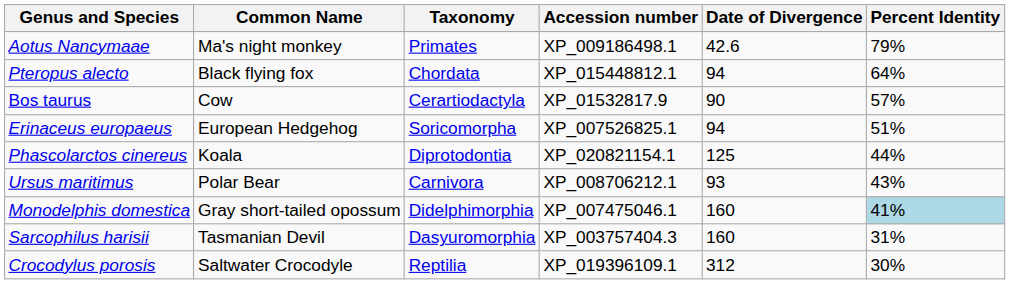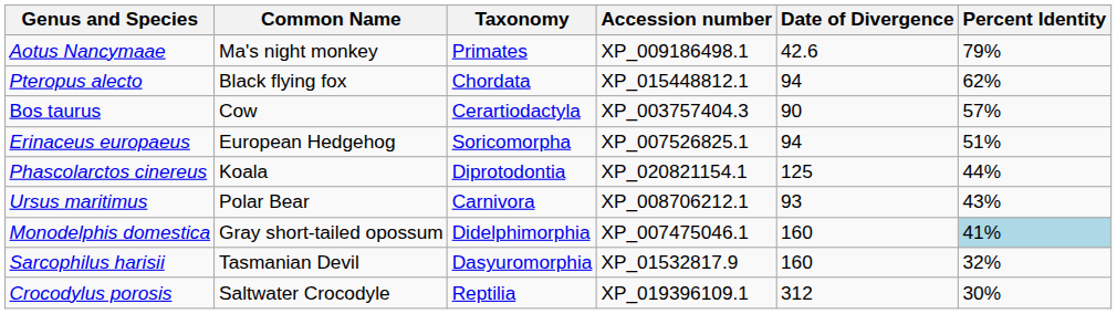 <table class="wikitable">
 <tr>
 <th>Genus and Species</th>
 <th>Common Name</th>
 <th>Taxonomy</th>
 <th>Accession number</th>
 <th>Date of Divergence</th>
 <th>Percent Identity</th>
 </tr>
 <tr>
 <td><a href='#'><em>Aotus Nancymaae</em></a></td>
 <td>Ma's night monkey</td>
 <td><a href='#'>Primates</a></td>
 <td>XP_009186498.1</td>
 <td>42.6</td>
 <td>79%</td>
 </tr>
 <tr>
 <td><a href='#'><em>Pteropus alecto</em></a></td>
 <td>Black flying fox</td>
 <td><a href='#'>Chordata</a></td>
 <td>XP_015448812.1</td>
 <td>94</td>
-<td>64%</td>
+<td>62%</td>
 </tr>
 <tr>
 <td><a href='#'>Bos taurus</a></td>
 <td>Cow</td>
 <td><a href='#'>Cerartiodactyla</a></td>
-<td>XP_01532817.9</td>
+<td>XP_003757404.3</td>
 <td>90</td>
 <td>57%</td>
 </tr>
 <tr>
 <td><em><a href='#'>Erinaceus europaeus</a></em></td>
 <td>European Hedgehog</td>
 <td><a href='#'>Soricomorpha</a></td>
 <td>XP_007526825.1</td>
 <td>94</td>
 <td>51%</td>
 </tr>
 <tr>
 <td><em><a href='#'>Phascolarctos cinereus</a></em></td>
 <td>Koala</td>
 <td><a href='#'>Diprotodontia</a></td>
 <td>XP_020821154.1</td>
 <td>125</td>
 <td>44%</td>
 </tr>
 <tr>
 <td><em><a href='#'>Ursus maritimus</a></em></td>
 <td>Polar Bear</td>
 <td><a href='#'>Carnivora</a></td>
 <td>XP_008706212.1</td>
 <td>93</td>
 <td>43%</td>
 </tr>
 <tr>
 <td><em><a href='#'>Monodelphis domestica</a></em></td>
 <td>Gray short-tailed opossum</td>
 <td><a href='#'>Didelphimorphia</a></td>
 <td>XP_007475046.1</td>
 <td>160</td>
 <td style="background: lightblue;">41%</td>
 </tr>
 <tr>
 <td><em><a href='#'>Sarcophilus harisii</a></em></td>
 <td>Tasmanian Devil</td>
 <td><a href='#'>Dasyuromorphia</a></td>
-<td>XP_003757404.3</td>
+<td>XP_01532817.9</td>
 <td>160</td>
-<td>31%</td>
+<td>32%</td>
 </tr>
 <tr>
 <td><em><a href='#'>Crocodylus porosis</a></em></td>
 <td>Saltwater Crocodyle</td>
 <td><a href='#'>Reptilia</a></td>
 <td>XP_019396109.1</td>
 <td>312</td>
 <td>30%</td>
 </tr>
 </table>
